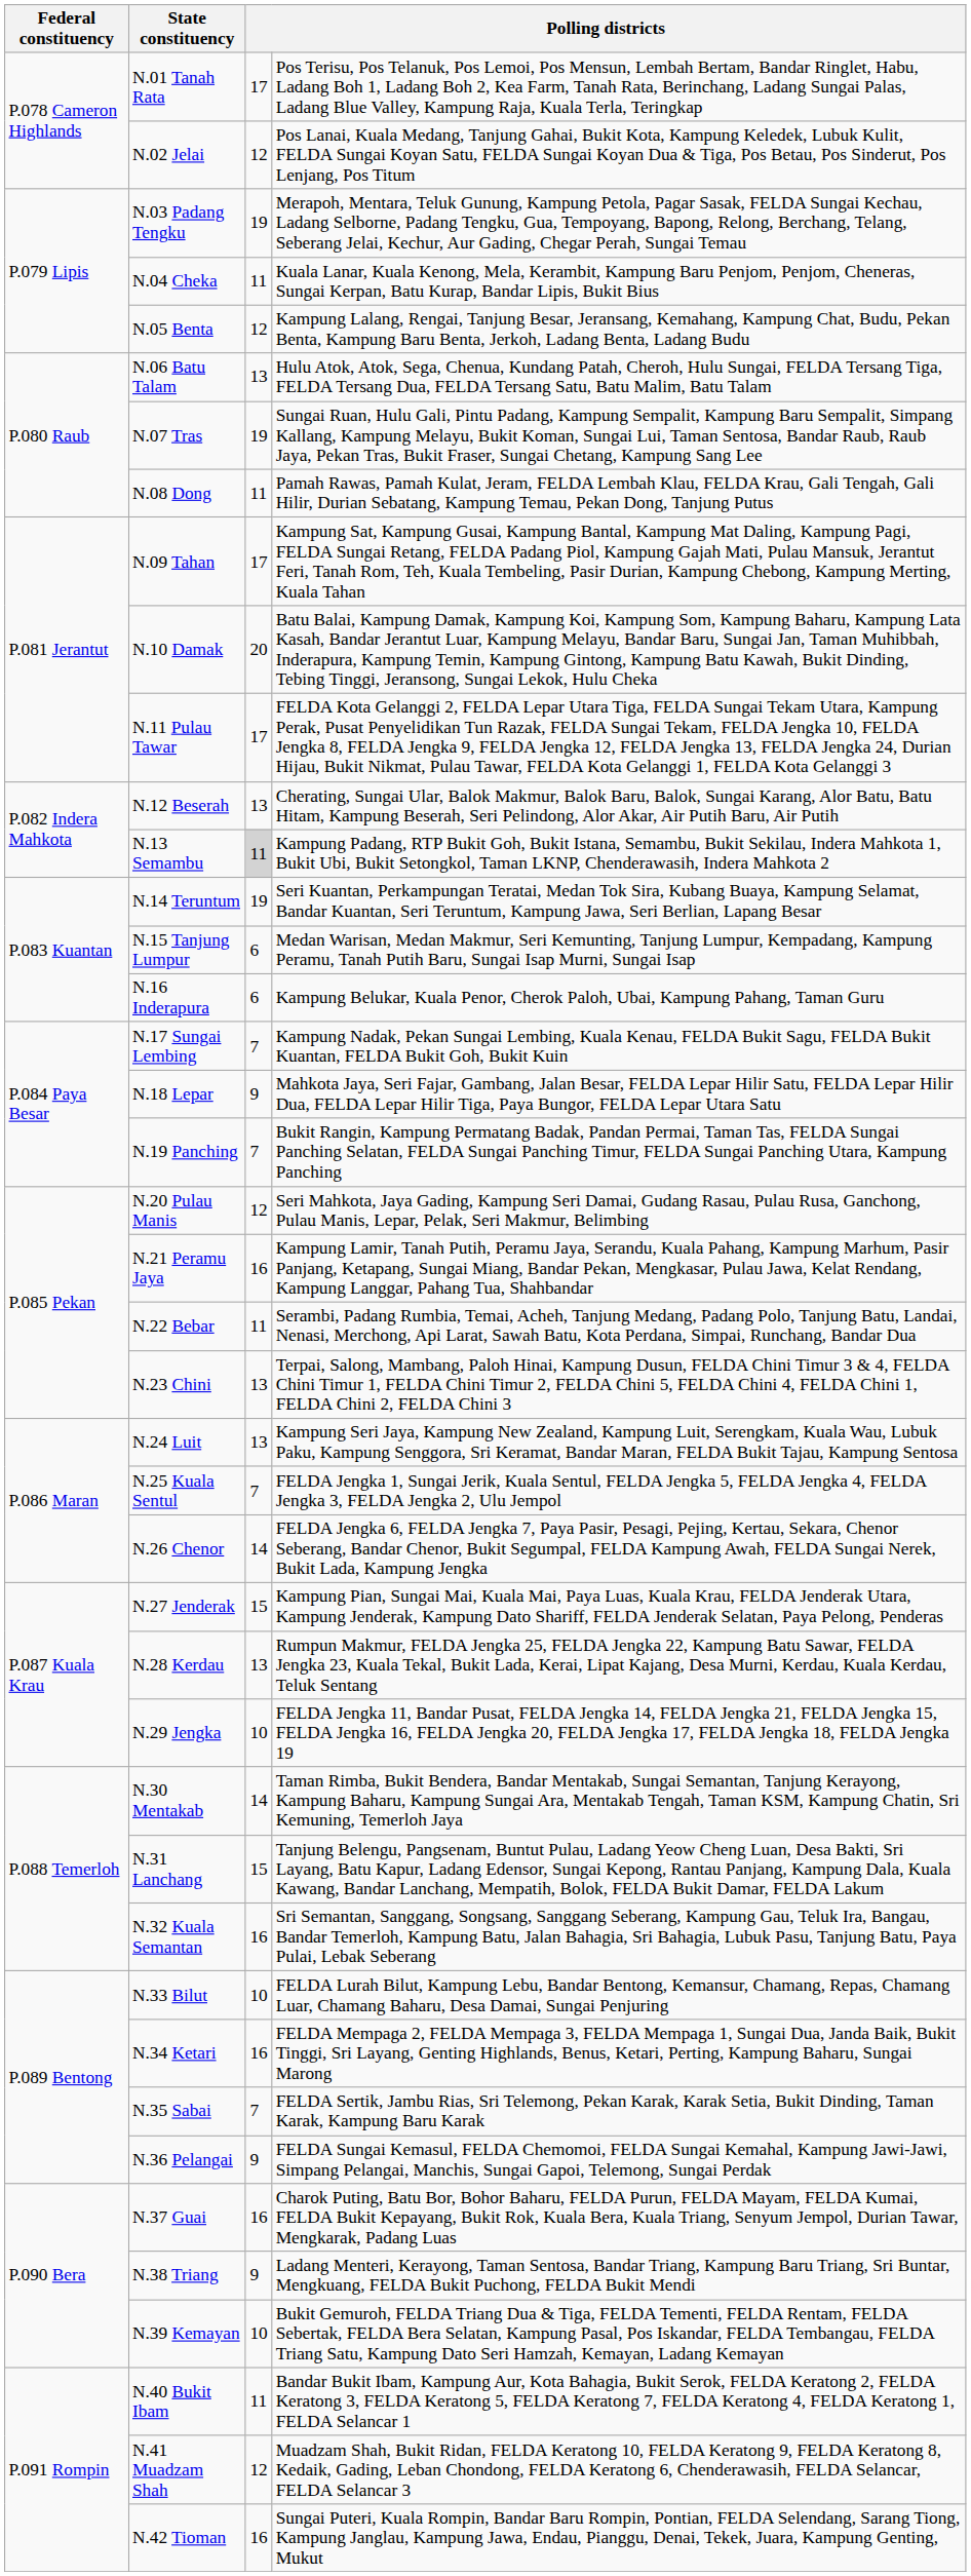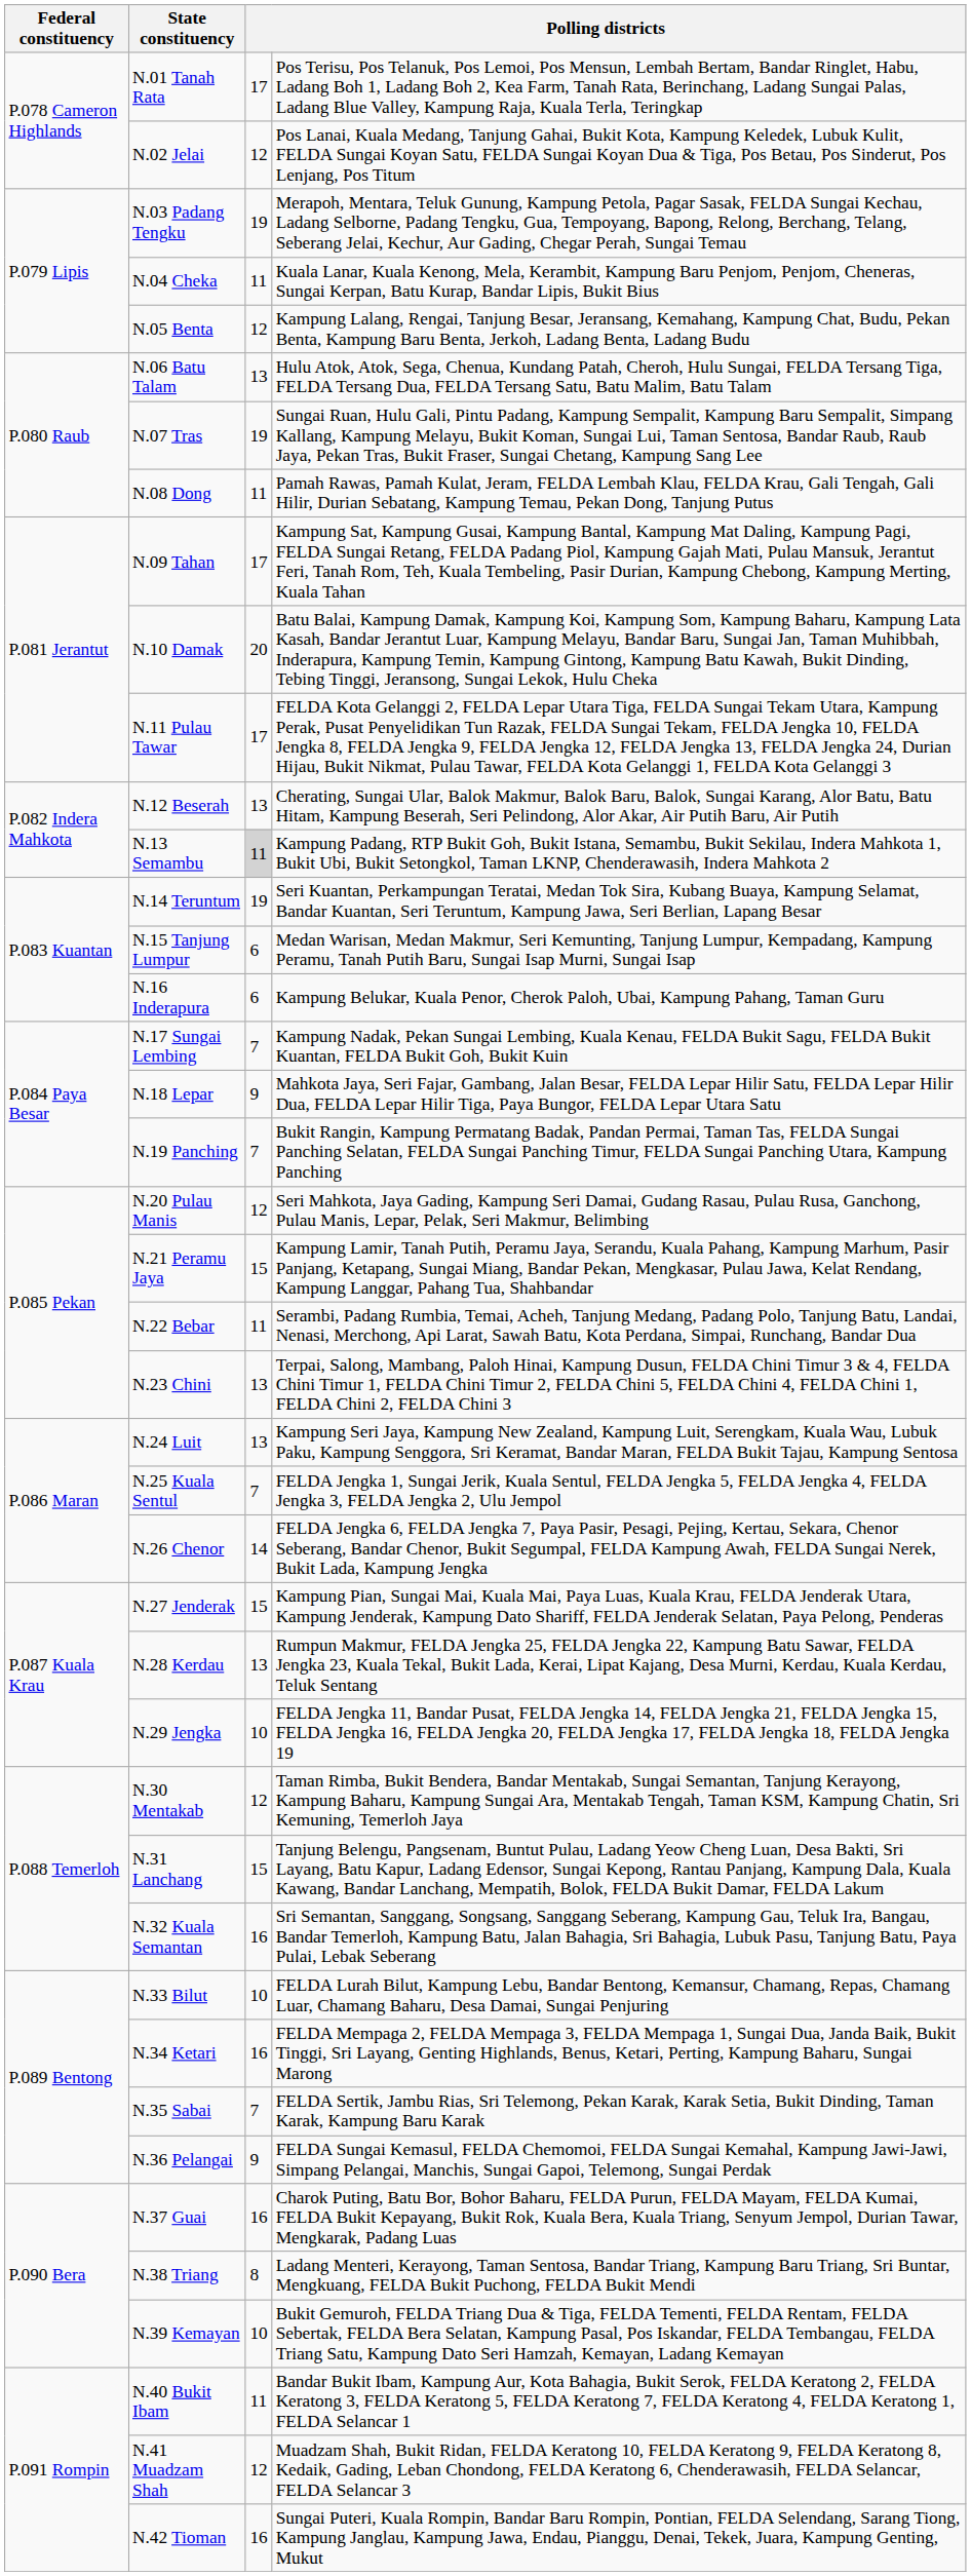 <table class="wikitable sortable">
 <tr>
 <th>Federal constituency</th>
 <th>State constituency</th>
 <th colspan=2>Polling districts</th>
 </tr>
 <tr>
 <td rowspan=2>P.078 <a href='#'>Cameron Highlands</a></td>
 <td>N.01 <a href='#'>Tanah Rata</a></td>
 <td>17</td>
 <td>Pos Terisu, Pos Telanuk, Pos Lemoi, Pos Mensun, Lembah Bertam, Bandar Ringlet, Habu, Ladang Boh 1, Ladang Boh 2, Kea Farm, Tanah Rata, Berinchang, Ladang Sungai Palas, Ladang Blue Valley, Kampung Raja, Kuala Terla, Teringkap</td>
 </tr>
 <tr>
 <td>N.02 <a href='#'>Jelai</a></td>
 <td>12</td>
 <td>Pos Lanai, Kuala Medang, Tanjung Gahai, Bukit Kota, Kampung Keledek, Lubuk Kulit, FELDA Sungai Koyan Satu, FELDA Sungai Koyan Dua & Tiga, Pos Betau, Pos Sinderut, Pos Lenjang, Pos Titum</td>
 </tr>
 <tr>
 <td rowspan=3>P.079 <a href='#'>Lipis</a></td>
 <td>N.03 <a href='#'>Padang Tengku</a></td>
 <td>19</td>
 <td>Merapoh, Mentara, Teluk Gunung, Kampung Petola, Pagar Sasak, FELDA Sungai Kechau, Ladang Selborne, Padang Tengku, Gua, Tempoyang, Bapong, Relong, Berchang, Telang, Seberang Jelai, Kechur, Aur Gading, Chegar Perah, Sungai Temau</td>
 </tr>
 <tr>
 <td>N.04 <a href='#'>Cheka</a></td>
 <td>11</td>
 <td>Kuala Lanar, Kuala Kenong, Mela, Kerambit, Kampung Baru Penjom, Penjom, Cheneras, Sungai Kerpan, Batu Kurap, Bandar Lipis, Bukit Bius</td>
 </tr>
 <tr>
 <td>N.05 <a href='#'>Benta</a></td>
 <td>12</td>
 <td>Kampung Lalang, Rengai, Tanjung Besar, Jeransang, Kemahang, Kampung Chat, Budu, Pekan Benta, Kampung Baru Benta, Jerkoh, Ladang Benta, Ladang Budu</td>
 </tr>
 <tr>
 <td rowspan=3>P.080 <a href='#'>Raub</a></td>
 <td>N.06 <a href='#'>Batu Talam</a></td>
 <td>13</td>
 <td>Hulu Atok, Atok, Sega, Chenua, Kundang Patah, Cheroh, Hulu Sungai, FELDA Tersang Tiga, FELDA Tersang Dua, FELDA Tersang Satu, Batu Malim, Batu Talam</td>
 </tr>
 <tr>
 <td>N.07 <a href='#'>Tras</a></td>
 <td>19</td>
 <td>Sungai Ruan, Hulu Gali, Pintu Padang, Kampung Sempalit, Kampung Baru Sempalit, Simpang Kallang, Kampung Melayu, Bukit Koman, Sungai Lui, Taman Sentosa, Bandar Raub, Raub Jaya, Pekan Tras, Bukit Fraser, Sungai Chetang, Kampung Sang Lee</td>
 </tr>
 <tr>
 <td>N.08 <a href='#'>Dong</a></td>
 <td>11</td>
 <td>Pamah Rawas, Pamah Kulat, Jeram, FELDA Lembah Klau, FELDA Krau, Gali Tengah, Gali Hilir, Durian Sebatang, Kampung Temau, Pekan Dong, Tanjung Putus</td>
 </tr>
 <tr>
 <td rowspan=3>P.081 <a href='#'>Jerantut</a></td>
 <td>N.09 <a href='#'>Tahan</a></td>
 <td>17</td>
 <td>Kampung Sat, Kampung Gusai, Kampung Bantal, Kampung Mat Daling, Kampung Pagi, FELDA Sungai Retang, FELDA Padang Piol, Kampung Gajah Mati, Pulau Mansuk, Jerantut Feri, Tanah Rom, Teh, Kuala Tembeling, Pasir Durian, Kampung Chebong, Kampung Merting, Kuala Tahan</td>
 </tr>
 <tr>
 <td>N.10 <a href='#'>Damak</a></td>
 <td>20</td>
 <td>Batu Balai, Kampung Damak, Kampung Koi, Kampung Som, Kampung Baharu, Kampung Lata Kasah, Bandar Jerantut Luar, Kampung Melayu, Bandar Baru, Sungai Jan, Taman Muhibbah, Inderapura, Kampung Temin, Kampung Gintong, Kampung Batu Kawah, Bukit Dinding, Tebing Tinggi, Jeransong, Sungai Lekok, Hulu Cheka</td>
 </tr>
 <tr>
 <td>N.11 <a href='#'>Pulau Tawar</a></td>
 <td>17</td>
 <td>FELDA Kota Gelanggi 2, FELDA Lepar Utara Tiga, FELDA Sungai Tekam Utara, Kampung Perak, Pusat Penyelidikan Tun Razak, FELDA Sungai Tekam, FELDA Jengka 10, FELDA Jengka 8, FELDA Jengka 9, FELDA Jengka 12, FELDA Jengka 13, FELDA Jengka 24, Durian Hijau, Bukit Nikmat, Pulau Tawar, FELDA Kota Gelanggi 1, FELDA Kota Gelanggi 3</td>
 </tr>
 <tr>
 <td rowspan=2>P.082 <a href='#'>Indera Mahkota</a></td>
 <td>N.12 <a href='#'>Beserah</a></td>
 <td>13</td>
 <td>Cherating, Sungai Ular, Balok Makmur, Balok Baru, Balok, Sungai Karang, Alor Batu, Batu Hitam, Kampung Beserah, Seri Pelindong, Alor Akar, Air Putih Baru, Air Putih</td>
 </tr>
 <tr>
 <td>N.13 <a href='#'>Semambu</a></td>
 <td style="background: lightgrey;">11</td>
 <td>Kampung Padang, RTP Bukit Goh, Bukit Istana, Semambu, Bukit Sekilau, Indera Mahkota 1, Bukit Ubi, Bukit Setongkol, Taman LKNP, Chenderawasih, Indera Mahkota 2</td>
 </tr>
 <tr>
 <td rowspan=3>P.083 <a href='#'>Kuantan</a></td>
 <td>N.14 <a href='#'>Teruntum</a></td>
 <td>19</td>
 <td>Seri Kuantan, Perkampungan Teratai, Medan Tok Sira, Kubang Buaya, Kampung Selamat, Bandar Kuantan, Seri Teruntum, Kampung Jawa, Seri Berlian, Lapang Besar</td>
 </tr>
 <tr>
 <td>N.15 <a href='#'>Tanjung Lumpur</a></td>
 <td>6</td>
 <td>Medan Warisan, Medan Makmur, Seri Kemunting, Tanjung Lumpur, Kempadang, Kampung Peramu, Tanah Putih Baru, Sungai Isap Murni, Sungai Isap</td>
 </tr>
 <tr>
 <td>N.16 <a href='#'>Inderapura</a></td>
 <td>6</td>
 <td>Kampung Belukar, Kuala Penor, Cherok Paloh, Ubai, Kampung Pahang, Taman Guru</td>
 </tr>
 <tr>
 <td rowspan=3>P.084 <a href='#'>Paya Besar</a></td>
 <td>N.17 <a href='#'>Sungai Lembing</a></td>
 <td>7</td>
 <td>Kampung Nadak, Pekan Sungai Lembing, Kuala Kenau, FELDA Bukit Sagu, FELDA Bukit Kuantan, FELDA Bukit Goh, Bukit Kuin</td>
 </tr>
 <tr>
 <td>N.18 <a href='#'>Lepar</a></td>
 <td>9</td>
 <td>Mahkota Jaya, Seri Fajar, Gambang, Jalan Besar, FELDA Lepar Hilir Satu, FELDA Lepar Hilir Dua, FELDA Lepar Hilir Tiga, Paya Bungor, FELDA Lepar Utara Satu</td>
 </tr>
 <tr>
 <td>N.19 <a href='#'>Panching</a></td>
 <td>7</td>
 <td>Bukit Rangin, Kampung Permatang Badak, Pandan Permai, Taman Tas, FELDA Sungai Panching Selatan, FELDA Sungai Panching Timur, FELDA Sungai Panching Utara, Kampung Panching</td>
 </tr>
 <tr>
 <td rowspan=4>P.085 <a href='#'>Pekan</a></td>
 <td>N.20 <a href='#'>Pulau Manis</a></td>
 <td>12</td>
 <td>Seri Mahkota, Jaya Gading, Kampung Seri Damai, Gudang Rasau, Pulau Rusa, Ganchong, Pulau Manis, Lepar, Pelak, Seri Makmur, Belimbing</td>
 </tr>
 <tr>
 <td>N.21 <a href='#'>Peramu Jaya</a></td>
-<td>16</td>
+<td>15</td>
 <td>Kampung Lamir, Tanah Putih, Peramu Jaya, Serandu, Kuala Pahang, Kampung Marhum, Pasir Panjang, Ketapang, Sungai Miang, Bandar Pekan, Mengkasar, Pulau Jawa, Kelat Rendang, Kampung Langgar, Pahang Tua, Shahbandar</td>
 </tr>
 <tr>
 <td>N.22 <a href='#'>Bebar</a></td>
 <td>11</td>
 <td>Serambi, Padang Rumbia, Temai, Acheh, Tanjung Medang, Padang Polo, Tanjung Batu, Landai, Nenasi, Merchong, Api Larat, Sawah Batu, Kota Perdana, Simpai, Runchang, Bandar Dua</td>
 </tr>
 <tr>
 <td>N.23 <a href='#'>Chini</a></td>
 <td>13</td>
 <td>Terpai, Salong, Mambang, Paloh Hinai, Kampung Dusun, FELDA Chini Timur 3 & 4, FELDA Chini Timur 1, FELDA Chini Timur 2, FELDA Chini 5, FELDA Chini 4, FELDA Chini 1, FELDA Chini 2, FELDA Chini 3</td>
 </tr>
 <tr>
 <td rowspan=3>P.086 <a href='#'>Maran</a></td>
 <td>N.24 <a href='#'>Luit</a></td>
 <td>13</td>
 <td>Kampung Seri Jaya, Kampung New Zealand, Kampung Luit, Serengkam, Kuala Wau, Lubuk Paku, Kampung Senggora, Sri Keramat, Bandar Maran, FELDA Bukit Tajau, Kampung Sentosa</td>
 </tr>
 <tr>
 <td>N.25 <a href='#'>Kuala Sentul</a></td>
 <td>7</td>
 <td>FELDA Jengka 1, Sungai Jerik, Kuala Sentul, FELDA Jengka 5, FELDA Jengka 4, FELDA Jengka 3, FELDA Jengka 2, Ulu Jempol</td>
 </tr>
 <tr>
 <td>N.26 <a href='#'>Chenor</a></td>
 <td>14</td>
 <td>FELDA Jengka 6, FELDA Jengka 7, Paya Pasir, Pesagi, Pejing, Kertau, Sekara, Chenor Seberang, Bandar Chenor, Bukit Segumpal, FELDA Kampung Awah, FELDA Sungai Nerek, Bukit Lada, Kampung Jengka</td>
 </tr>
 <tr>
 <td rowspan=3>P.087 <a href='#'>Kuala Krau</a></td>
 <td>N.27 <a href='#'>Jenderak</a></td>
 <td>15</td>
 <td>Kampung Pian, Sungai Mai, Kuala Mai, Paya Luas, Kuala Krau, FELDA Jenderak Utara, Kampung Jenderak, Kampung Dato Shariff, FELDA Jenderak Selatan, Paya Pelong, Penderas</td>
 </tr>
 <tr>
 <td>N.28 <a href='#'>Kerdau</a></td>
 <td>13</td>
 <td>Rumpun Makmur, FELDA Jengka 25, FELDA Jengka 22, Kampung Batu Sawar, FELDA Jengka 23, Kuala Tekal, Bukit Lada, Kerai, Lipat Kajang, Desa Murni, Kerdau, Kuala Kerdau, Teluk Sentang</td>
 </tr>
 <tr>
 <td>N.29 <a href='#'>Jengka</a></td>
 <td>10</td>
 <td>FELDA Jengka 11, Bandar Pusat, FELDA Jengka 14, FELDA Jengka 21, FELDA Jengka 15, FELDA Jengka 16, FELDA Jengka 20, FELDA Jengka 17, FELDA Jengka 18, FELDA Jengka 19</td>
 </tr>
 <tr>
 <td rowspan=3>P.088 <a href='#'>Temerloh</a></td>
 <td>N.30 <a href='#'>Mentakab</a></td>
-<td>14</td>
+<td>12</td>
 <td>Taman Rimba, Bukit Bendera, Bandar Mentakab, Sungai Semantan, Tanjung Kerayong, Kampung Baharu, Kampung Sungai Ara, Mentakab Tengah, Taman KSM, Kampung Chatin, Sri Kemuning, Temerloh Jaya</td>
 </tr>
 <tr>
 <td>N.31 <a href='#'>Lanchang</a></td>
 <td>15</td>
 <td>Tanjung Belengu, Pangsenam, Buntut Pulau, Ladang Yeow Cheng Luan, Desa Bakti, Sri Layang, Batu Kapur, Ladang Edensor, Sungai Kepong, Rantau Panjang, Kampung Dala, Kuala Kawang, Bandar Lanchang, Mempatih, Bolok, FELDA Bukit Damar, FELDA Lakum</td>
 </tr>
 <tr>
 <td>N.32 <a href='#'>Kuala Semantan</a></td>
 <td>16</td>
 <td>Sri Semantan, Sanggang, Songsang, Sanggang Seberang, Kampung Gau, Teluk Ira, Bangau, Bandar Temerloh, Kampung Batu, Jalan Bahagia, Sri Bahagia, Lubuk Pasu, Tanjung Batu, Paya Pulai, Lebak Seberang</td>
 </tr>
 <tr>
 <td rowspan=4>P.089 <a href='#'>Bentong</a></td>
 <td>N.33 <a href='#'>Bilut</a></td>
 <td>10</td>
 <td>FELDA Lurah Bilut, Kampung Lebu, Bandar Bentong, Kemansur, Chamang, Repas, Chamang Luar, Chamang Baharu, Desa Damai, Sungai Penjuring</td>
 </tr>
 <tr>
 <td>N.34 <a href='#'>Ketari</a></td>
 <td>16</td>
 <td>FELDA Mempaga 2, FELDA Mempaga 3, FELDA Mempaga 1, Sungai Dua, Janda Baik, Bukit Tinggi, Sri Layang, Genting Highlands, Benus, Ketari, Perting, Kampung Baharu, Sungai Marong</td>
 </tr>
 <tr>
 <td>N.35 <a href='#'>Sabai</a></td>
 <td>7</td>
 <td>FELDA Sertik, Jambu Rias, Sri Telemong, Pekan Karak, Karak Setia, Bukit Dinding, Taman Karak, Kampung Baru Karak</td>
 </tr>
 <tr>
 <td>N.36 <a href='#'>Pelangai</a></td>
 <td>9</td>
 <td>FELDA Sungai Kemasul, FELDA Chemomoi, FELDA Sungai Kemahal, Kampung Jawi-Jawi, Simpang Pelangai, Manchis, Sungai Gapoi, Telemong, Sungai Perdak</td>
 </tr>
 <tr>
 <td rowspan=3>P.090 <a href='#'>Bera</a></td>
 <td>N.37 <a href='#'>Guai</a></td>
 <td>16</td>
 <td>Charok Puting, Batu Bor, Bohor Baharu, FELDA Purun, FELDA Mayam, FELDA Kumai, FELDA Bukit Kepayang, Bukit Rok, Kuala Bera, Kuala Triang, Senyum Jempol, Durian Tawar, Mengkarak, Padang Luas</td>
 </tr>
 <tr>
 <td>N.38 <a href='#'>Triang</a></td>
-<td>9</td>
+<td>8</td>
 <td>Ladang Menteri, Kerayong, Taman Sentosa, Bandar Triang, Kampung Baru Triang, Sri Buntar, Mengkuang, FELDA Bukit Puchong, FELDA Bukit Mendi</td>
 </tr>
 <tr>
 <td>N.39 <a href='#'>Kemayan</a></td>
 <td>10</td>
 <td>Bukit Gemuroh, FELDA Triang Dua & Tiga, FELDA Tementi, FELDA Rentam, FELDA Sebertak, FELDA Bera Selatan, Kampung Pasal, Pos Iskandar, FELDA Tembangau, FELDA Triang Satu, Kampung Dato Seri Hamzah, Kemayan, Ladang Kemayan</td>
 </tr>
 <tr>
 <td rowspan=3>P.091 <a href='#'>Rompin</a></td>
 <td>N.40 <a href='#'>Bukit Ibam</a></td>
 <td>11</td>
 <td>Bandar Bukit Ibam, Kampung Aur, Kota Bahagia, Bukit Serok, FELDA Keratong 2, FELDA Keratong 3, FELDA Keratong 5, FELDA Keratong 7, FELDA Keratong 4, FELDA Keratong 1, FELDA Selancar 1</td>
 </tr>
 <tr>
 <td>N.41 <a href='#'>Muadzam Shah</a></td>
 <td>12</td>
 <td>Muadzam Shah, Bukit Ridan, FELDA Keratong 10, FELDA Keratong 9, FELDA Keratong 8, Kedaik, Gading, Leban Chondong, FELDA Keratong 6, Chenderawasih, FELDA Selancar, FELDA Selancar 3</td>
 </tr>
 <tr>
 <td>N.42 <a href='#'>Tioman</a></td>
 <td>16</td>
 <td>Sungai Puteri, Kuala Rompin, Bandar Baru Rompin, Pontian, FELDA Selendang, Sarang Tiong, Kampung Janglau, Kampung Jawa, Endau, Pianggu, Denai, Tekek, Juara, Kampung Genting, Mukut</td>
 </tr>
 </table>
